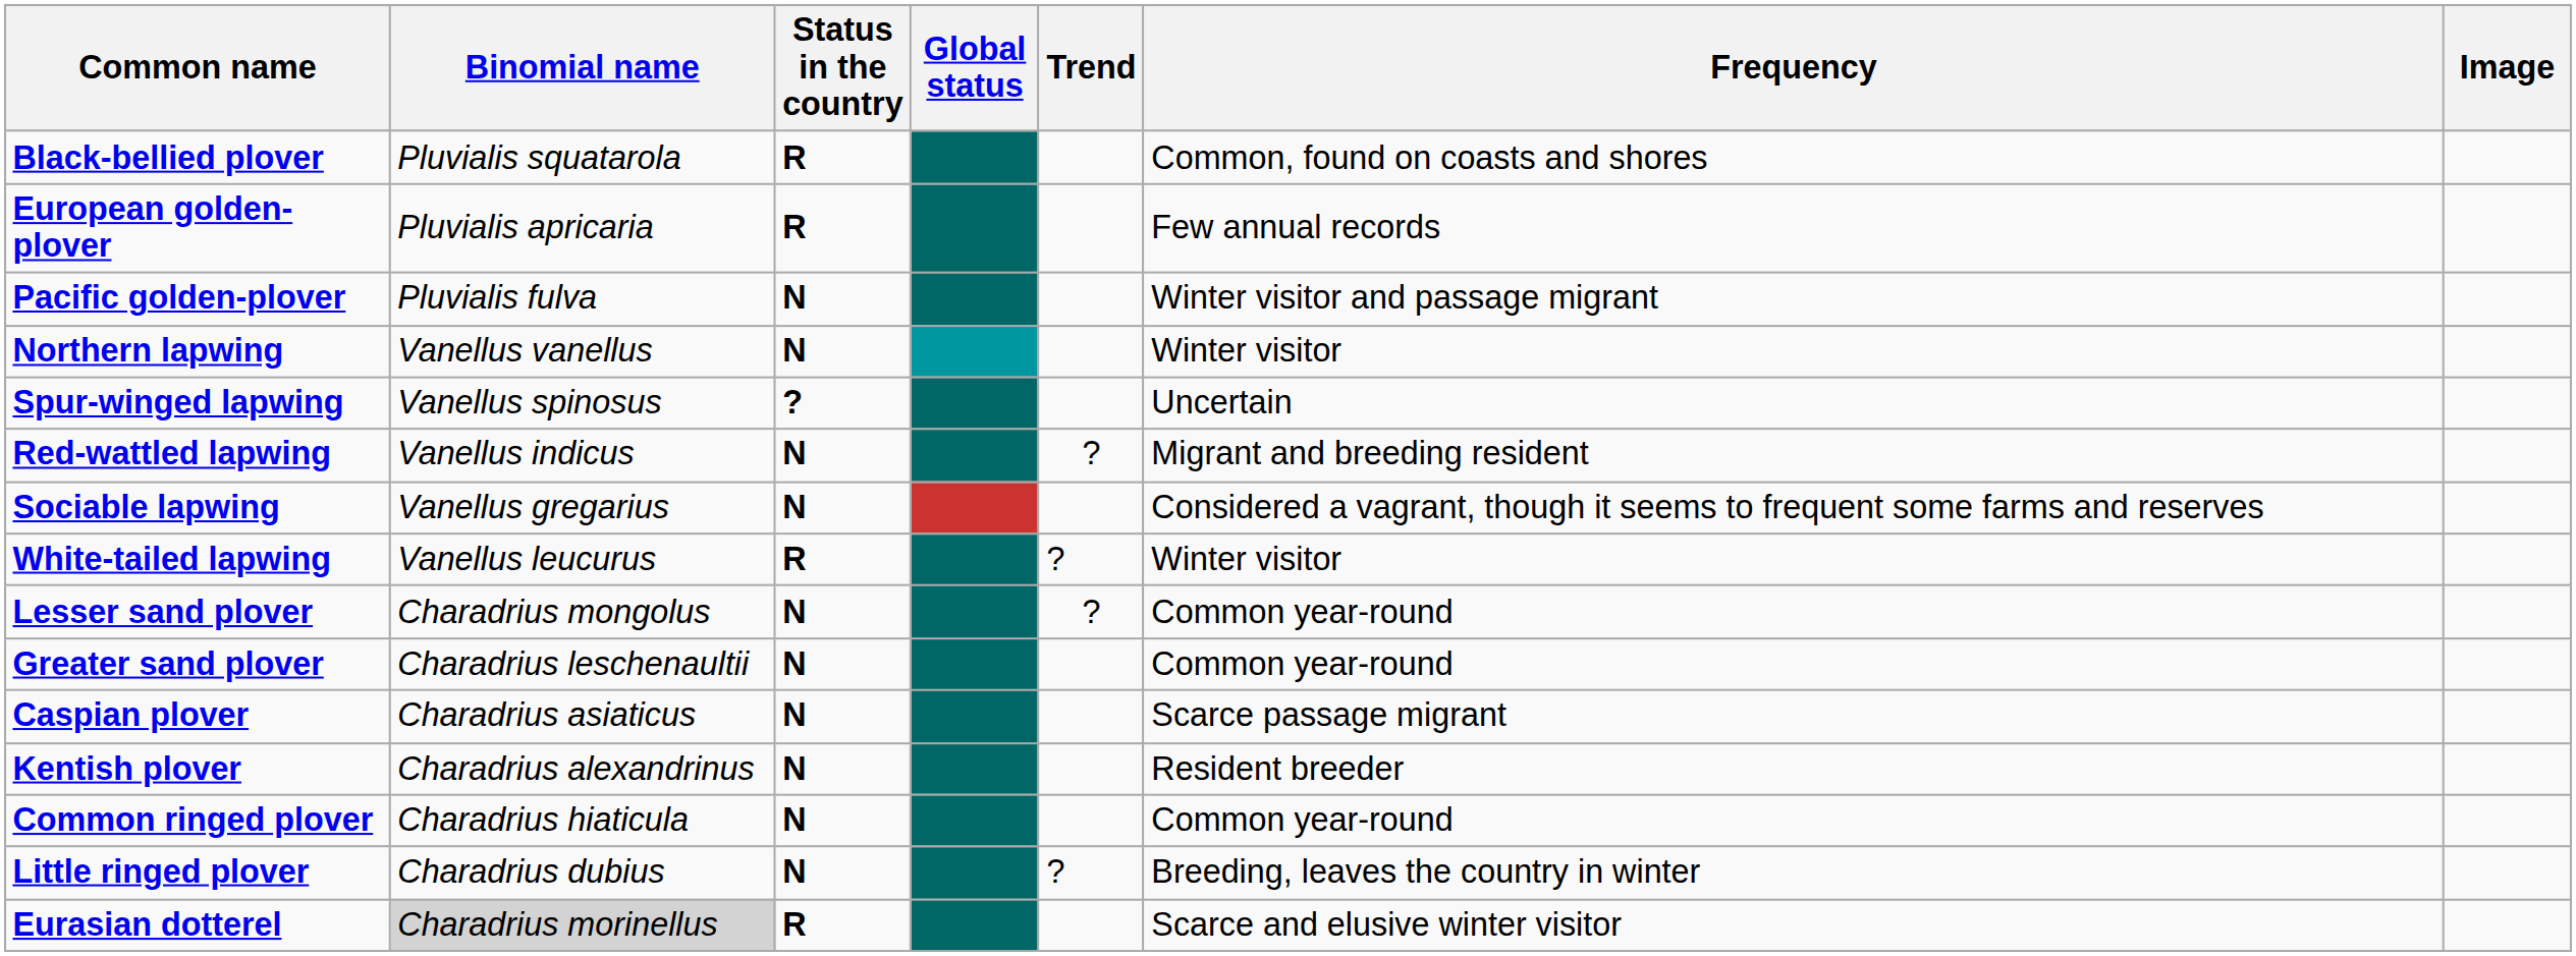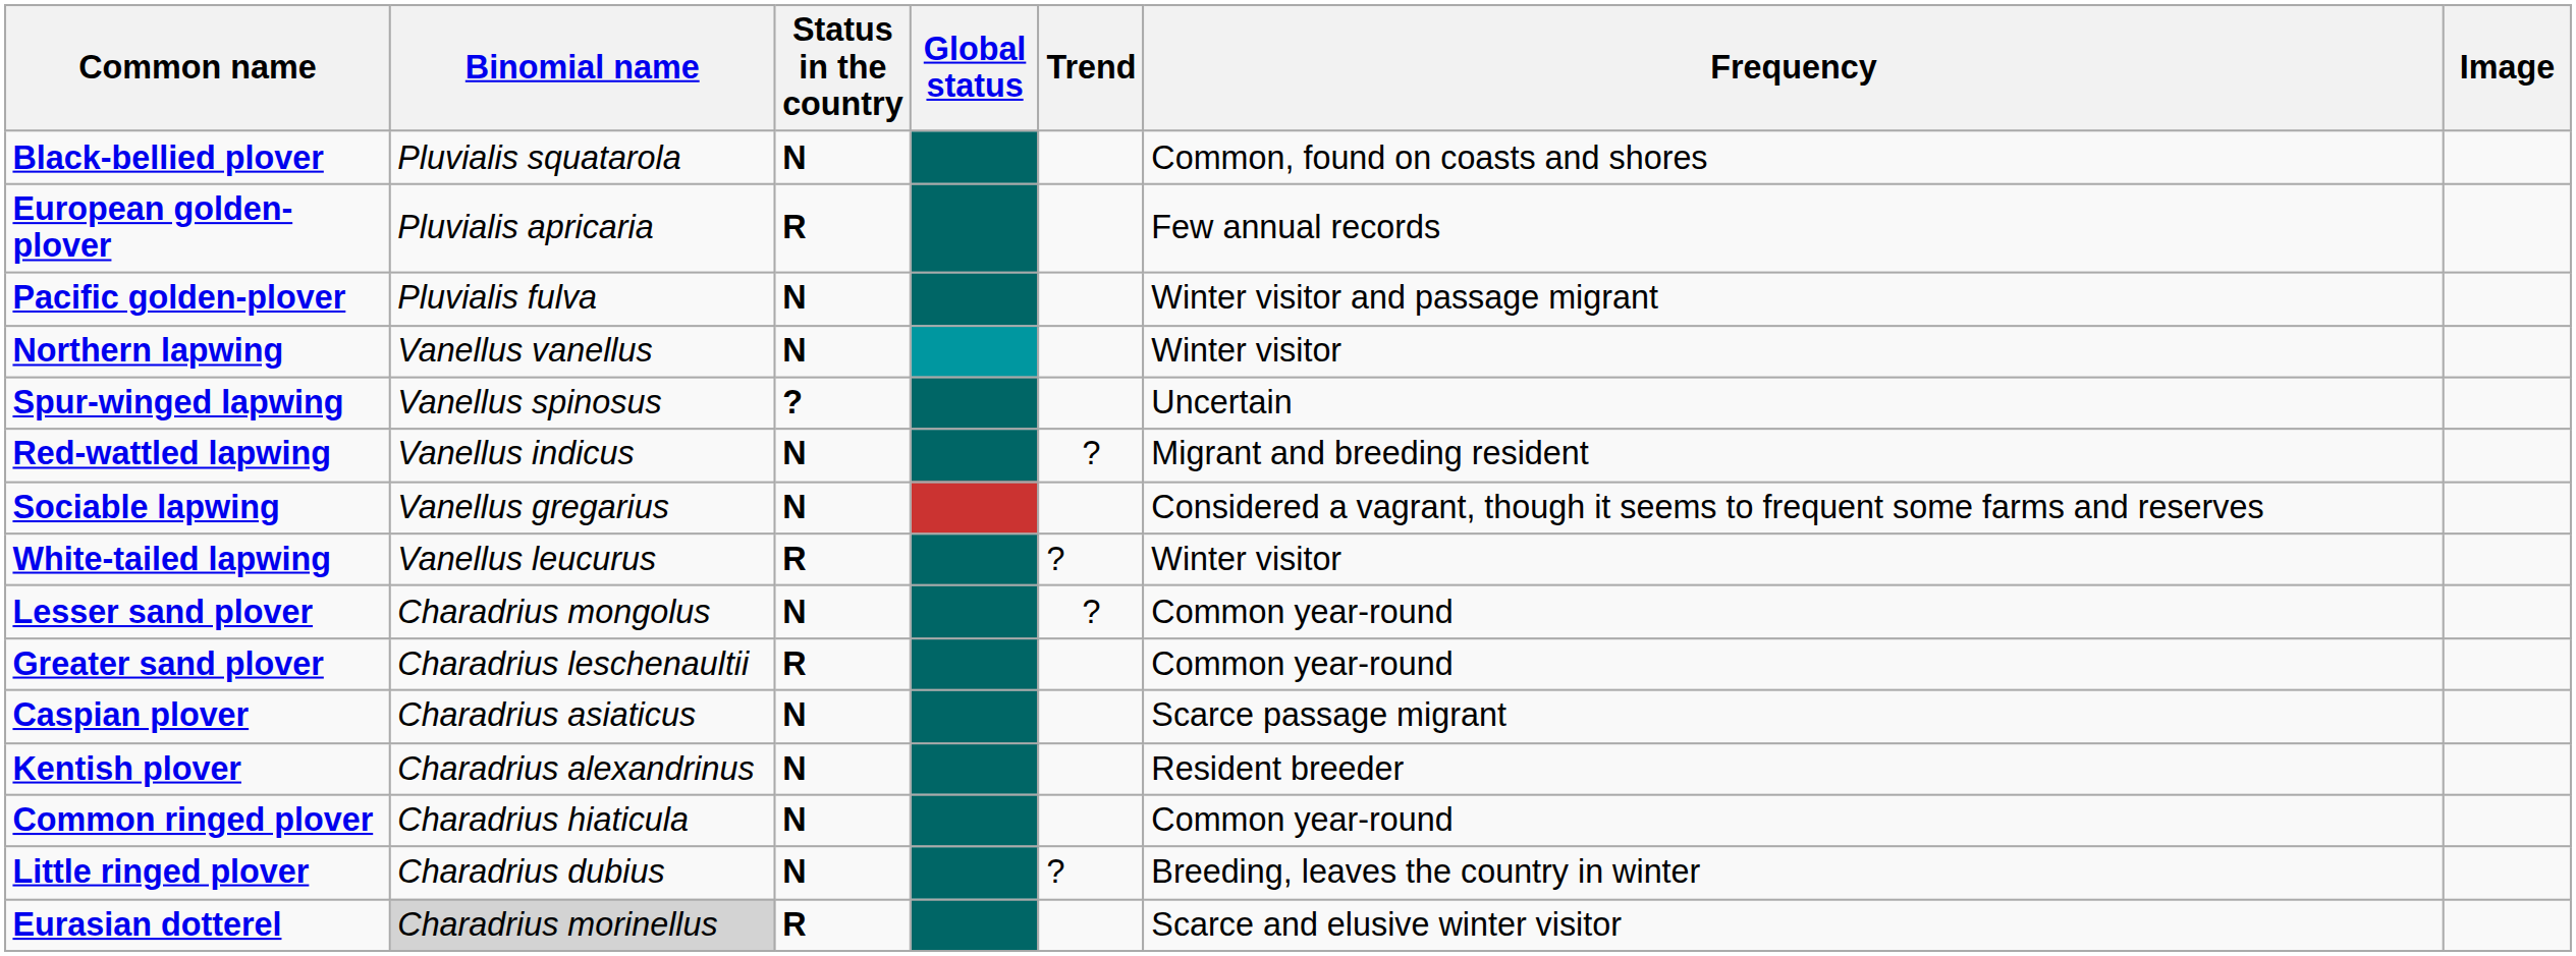 <table class="wikitable sortable">
 <tr>
 <th width="15%">Common name</th>
 <th width="15%"><a href='#'>Binomial name</a></th>
 <th width="1%">Status in the country</th>
 <th width="5%"><a href='#'>Global status</a></th>
 <th width="1%">Trend</th>
 <th class="unsortable">Frequency</th>
 <th class="unsortable">Image</th>
 </tr>
 <tr>
 <td><strong><a href='#'>Black-bellied plover</a></strong></td>
 <td><em>Pluvialis squatarola</em></td>
-<td><strong>R</strong></td>
+<td><strong>N</strong></td>
 <td align=center style="background: #006666"></td>
 <td align=center></td>
 <td>Common, found on coasts and shores</td>
 <td></td>
 </tr>
 <tr>
 <td><strong><a href='#'>European golden-plover</a></strong></td>
 <td><em>Pluvialis apricaria</em></td>
 <td><strong>R</strong></td>
 <td align=center style="background: #006666"></td>
 <td align=center></td>
 <td>Few annual records</td>
 <td></td>
 </tr>
 <tr>
 <td><strong><a href='#'>Pacific golden-plover</a></strong></td>
 <td><em>Pluvialis fulva</em></td>
 <td><strong>N</strong></td>
 <td align=center style="background: #006666"></td>
 <td align=center></td>
 <td>Winter visitor and passage migrant</td>
 <td></td>
 </tr>
 <tr>
 <td><strong><a href='#'>Northern lapwing</a></strong></td>
 <td><em>Vanellus vanellus</em></td>
 <td><strong>N</strong></td>
 <td align=center style="background: #0097a0"></td>
 <td align=center></td>
 <td>Winter visitor</td>
 <td></td>
 </tr>
 <tr>
 <td><strong><a href='#'>Spur-winged lapwing</a></strong></td>
 <td><em>Vanellus spinosus</em></td>
 <td><strong>?</strong></td>
 <td align=center style="background: #006666"></td>
 <td></td>
 <td>Uncertain</td>
 <td></td>
 </tr>
 <tr>
 <td><strong><a href='#'>Red-wattled lapwing</a></strong></td>
 <td><em>Vanellus indicus</em></td>
 <td><strong>N</strong></td>
 <td align=center style="background: #006666"></td>
 <td align=center>?</td>
 <td>Migrant and breeding resident</td>
 <td></td>
 </tr>
 <tr>
 <td><strong><a href='#'>Sociable lapwing</a></strong></td>
 <td><em>Vanellus gregarius</em></td>
 <td><strong>N</strong></td>
 <td align=center style="background: #cb3331"></td>
 <td align=center></td>
 <td>Considered a vagrant, though it seems to frequent some farms and reserves</td>
 <td></td>
 </tr>
 <tr>
 <td><strong><a href='#'>White-tailed lapwing</a></strong></td>
 <td><em>Vanellus leucurus</em></td>
 <td><strong>R</strong></td>
 <td align=center style="background: #006666"></td>
 <td>?</td>
 <td>Winter visitor</td>
 <td></td>
 </tr>
 <tr>
 <td><strong><a href='#'>Lesser sand plover</a></strong></td>
 <td><em>Charadrius mongolus</em></td>
 <td><strong>N</strong></td>
 <td align=center style="background: #006666"></td>
 <td align=center>?</td>
 <td>Common year-round</td>
 <td></td>
 </tr>
 <tr>
 <td><strong><a href='#'>Greater sand plover</a></strong></td>
 <td><em>Charadrius leschenaultii</em></td>
-<td><strong>N</strong></td>
+<td><strong>R</strong></td>
 <td align=center style="background: #006666"></td>
 <td align=center></td>
 <td>Common year-round</td>
 <td></td>
 </tr>
 <tr>
 <td><strong><a href='#'>Caspian plover</a></strong></td>
 <td><em>Charadrius asiaticus</em></td>
 <td><strong>N</strong></td>
 <td align=center style="background: #006666"></td>
 <td align=center></td>
 <td>Scarce passage migrant</td>
 <td></td>
 </tr>
 <tr>
 <td><strong><a href='#'>Kentish plover</a></strong></td>
 <td><em>Charadrius alexandrinus</em></td>
 <td><strong>N</strong></td>
 <td align=center style="background: #006666"></td>
 <td align=center></td>
 <td>Resident breeder</td>
 <td></td>
 </tr>
 <tr>
 <td><strong><a href='#'>Common ringed plover</a></strong></td>
 <td><em>Charadrius hiaticula</em></td>
 <td><strong>N</strong></td>
 <td align=center style="background: #006666"></td>
 <td align=center></td>
 <td>Common year-round</td>
 <td></td>
 </tr>
 <tr>
 <td><strong><a href='#'>Little ringed plover</a></strong></td>
 <td><em>Charadrius dubius</em></td>
 <td><strong>N</strong></td>
 <td align=center style="background: #006666"></td>
 <td>?</td>
 <td>Breeding, leaves the country in winter</td>
 <td></td>
 </tr>
 <tr>
 <td><strong><a href='#'>Eurasian dotterel</a></strong></td>
 <td style="background: lightgrey;"><em>Charadrius morinellus</em></td>
 <td><strong>R</strong></td>
 <td align=center style="background: #006666"></td>
 <td align=center></td>
 <td>Scarce and elusive winter visitor</td>
 <td></td>
 </tr>
 <tr>
 </tr>
 </table>
